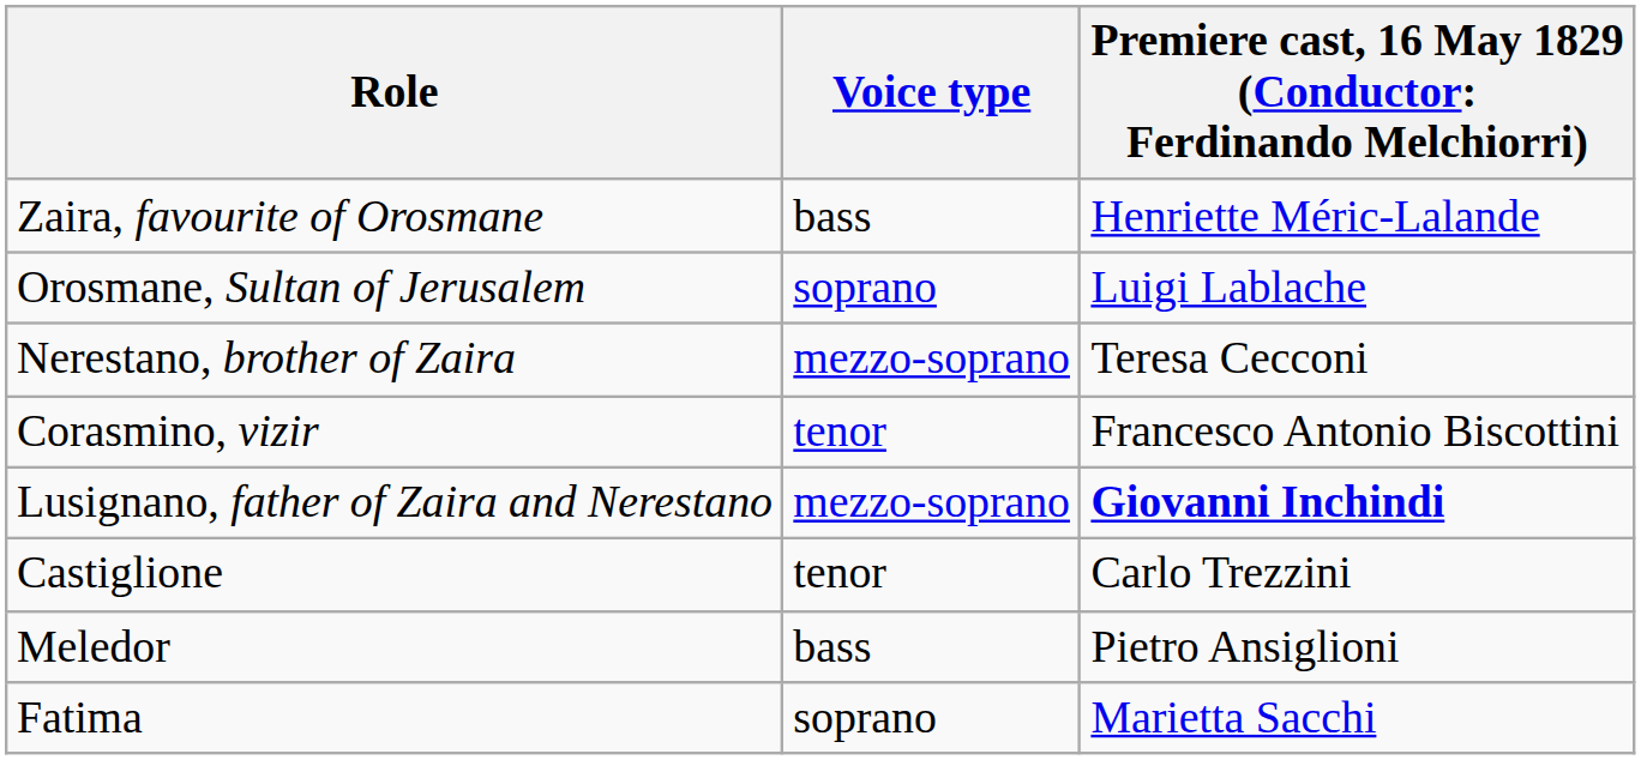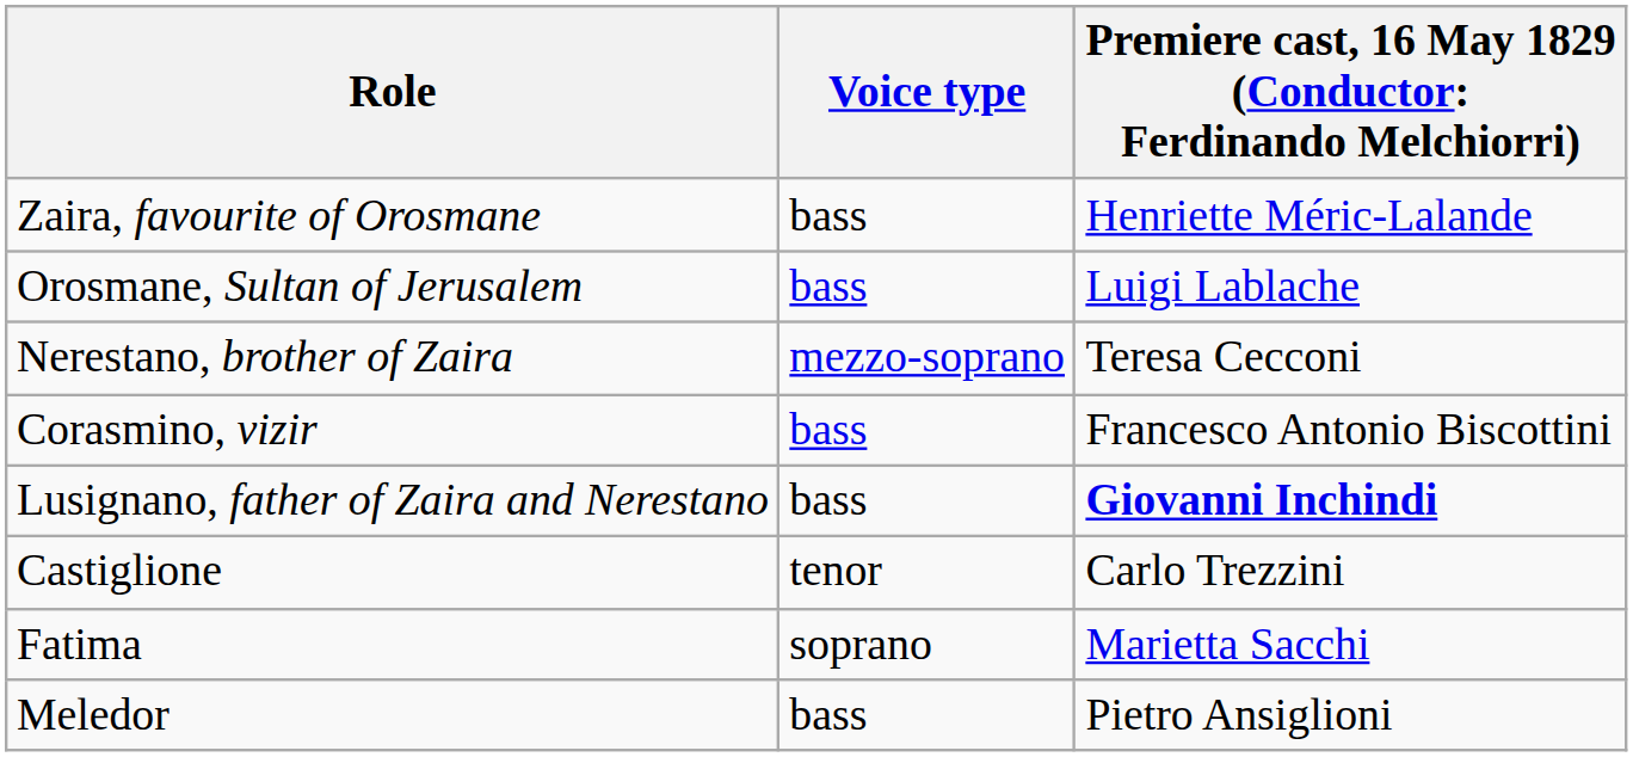 <table class="wikitable">
 <tr>
 <th>Role</th>
 <th><a href='#'>Voice type</a></th>
 <th>Premiere cast, 16 May 1829<br>(<a href='#'>Conductor</a>:<br>Ferdinando Melchiorri)</th>
 </tr>
 <tr>
 <td>Zaira, <em>favourite of Orosmane</em></td>
 <td>bass</td>
 <td><a href='#'>Henriette Méric-Lalande</a></td>
 </tr>
 <tr>
 <td>Orosmane, <em>Sultan of Jerusalem</em></td>
-<td><a href='#'>soprano</a></td>
+<td><a href='#'>bass</a></td>
 <td><a href='#'>Luigi Lablache</a></td>
 </tr>
 <tr>
 <td>Nerestano, <em>brother of Zaira</em></td>
 <td><a href='#'>mezzo-soprano</a></td>
 <td>Teresa Cecconi</td>
 </tr>
 <tr>
 <td>Corasmino, <em>vizir</em></td>
-<td><a href='#'>tenor</a></td>
+<td><a href='#'>bass</a></td>
 <td>Francesco Antonio Biscottini</td>
 </tr>
 <tr>
 <td>Lusignano, <em>father of Zaira and Nerestano</em></td>
-<td><a href='#'>mezzo-soprano</a></td>
+<td>bass</td>
 <td><strong><a href='#'>Giovanni Inchindi</a></strong></td>
 </tr>
 <tr>
 <td>Castiglione</td>
 <td>tenor</td>
 <td>Carlo Trezzini</td>
 </tr>
 <tr>
+<td>Fatima</td>
+<td>soprano</td>
+<td><a href='#'>Marietta Sacchi</a></td>
+</tr>
+<tr>
 <td>Meledor</td>
 <td>bass</td>
 <td>Pietro Ansiglioni</td>
 </tr>
-<tr>
-<td>Fatima</td>
-<td>soprano</td>
-<td><a href='#'>Marietta Sacchi</a></td>
-</tr>
 </table>
